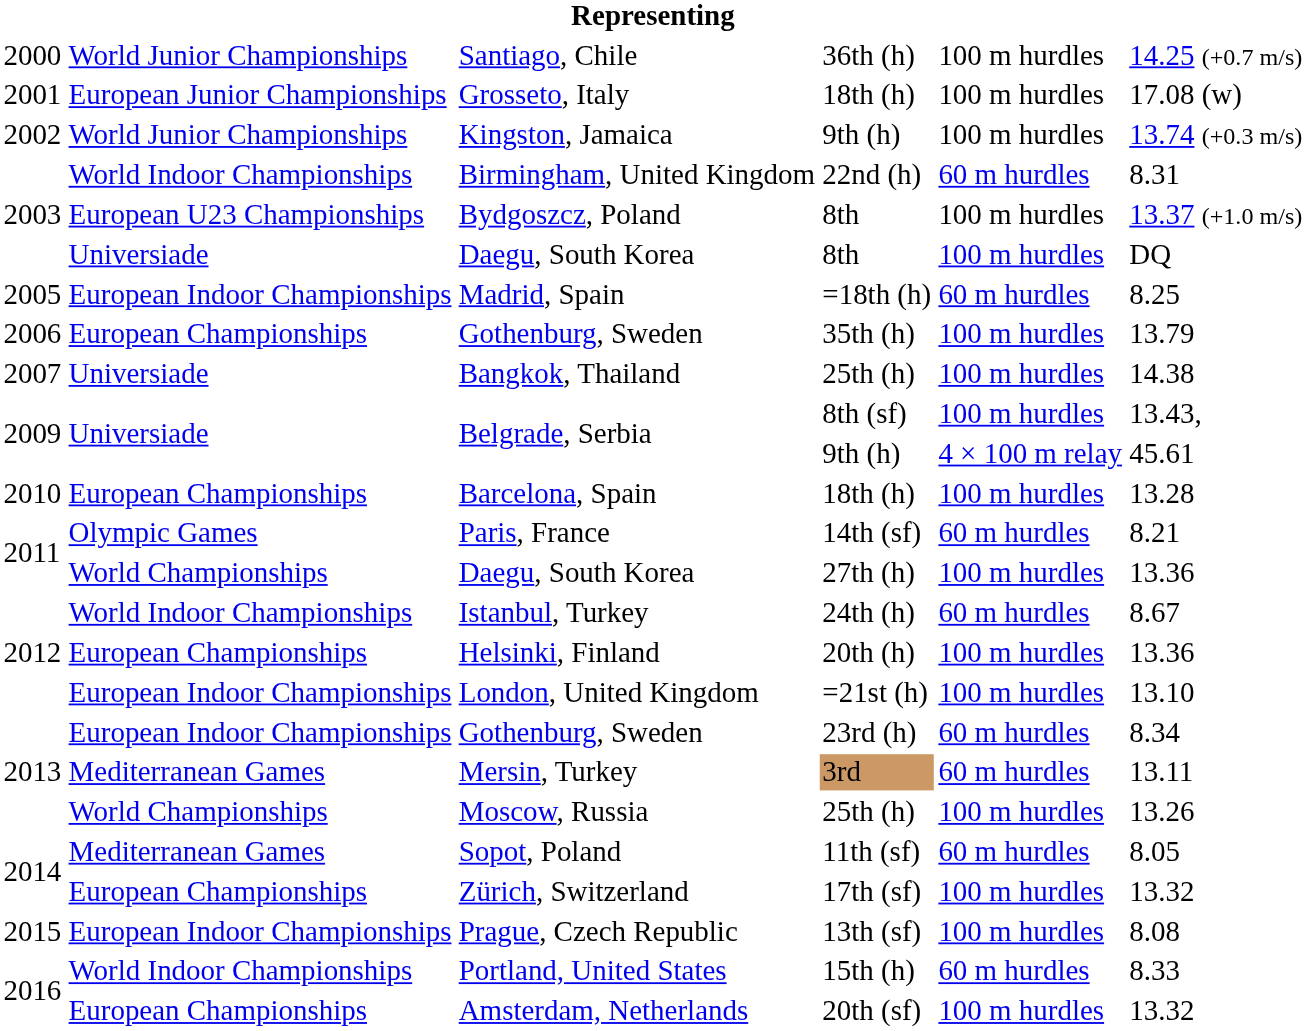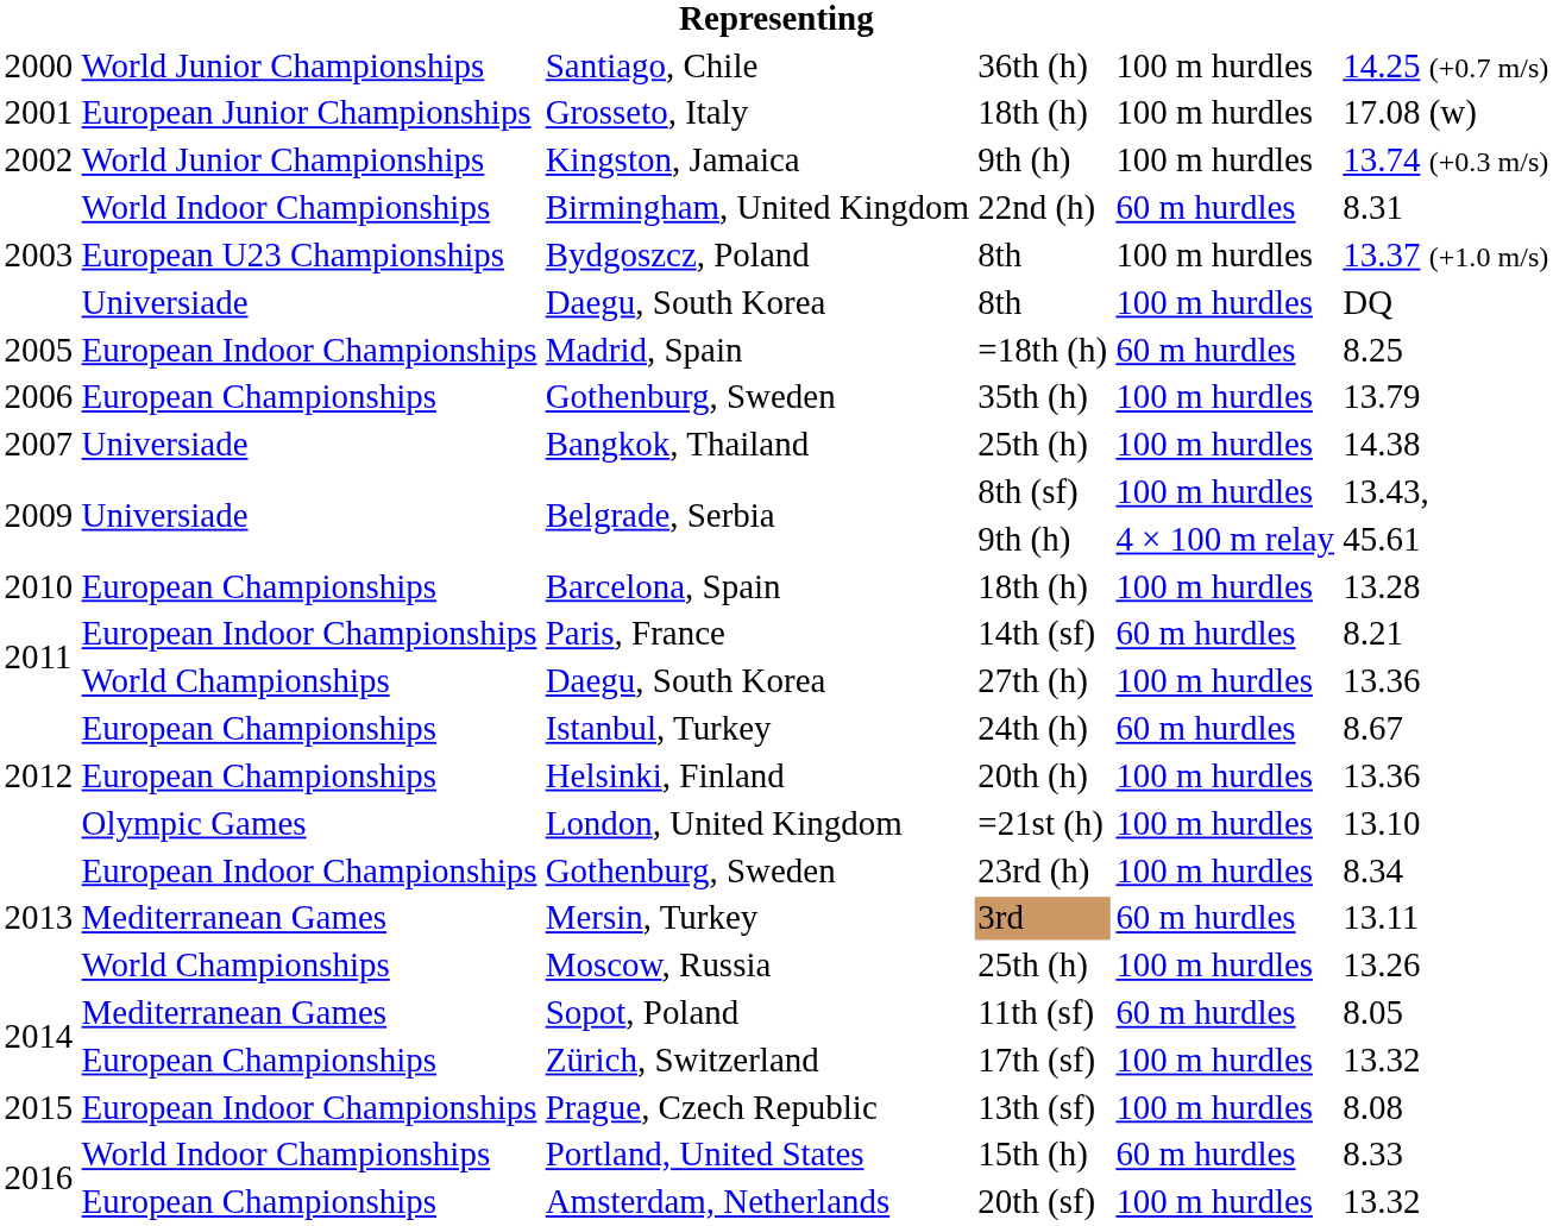 <table>
 <tr>
 <th colspan="6">Representing </th>
 </tr>
 <tr>
 <td>2000</td>
 <td><a href='#'>World Junior Championships</a></td>
 <td><a href='#'>Santiago</a>, Chile</td>
 <td>36th (h)</td>
 <td>100 m hurdles</td>
 <td><a href='#'>14.25</a> <small>(+0.7 m/s)</small></td>
 </tr>
 <tr>
 <td>2001</td>
 <td><a href='#'>European Junior Championships</a></td>
 <td><a href='#'>Grosseto</a>, Italy</td>
 <td>18th (h)</td>
 <td>100 m hurdles</td>
 <td>17.08 (w)</td>
 </tr>
 <tr>
 <td>2002</td>
 <td><a href='#'>World Junior Championships</a></td>
 <td><a href='#'>Kingston</a>, Jamaica</td>
 <td>9th (h)</td>
 <td>100 m hurdles</td>
 <td><a href='#'>13.74</a> <small>(+0.3 m/s)</small> <strong></strong></td>
 </tr>
 <tr>
 <td rowspan="3">2003</td>
 <td><a href='#'>World Indoor Championships</a></td>
 <td><a href='#'>Birmingham</a>, United Kingdom</td>
 <td>22nd (h)</td>
 <td><a href='#'>60 m hurdles</a></td>
 <td>8.31</td>
 </tr>
 <tr>
 <td><a href='#'>European U23 Championships</a></td>
 <td><a href='#'>Bydgoszcz</a>, Poland</td>
 <td>8th</td>
 <td>100 m hurdles</td>
 <td><a href='#'>13.37</a> <small>(+1.0 m/s)</small></td>
 </tr>
 <tr>
 <td><a href='#'>Universiade</a></td>
 <td><a href='#'>Daegu</a>, South Korea</td>
 <td>8th</td>
 <td><a href='#'>100 m hurdles</a></td>
 <td>DQ</td>
 </tr>
 <tr>
 <td>2005</td>
 <td><a href='#'>European Indoor Championships</a></td>
 <td><a href='#'>Madrid</a>, Spain</td>
 <td>=18th (h)</td>
 <td><a href='#'>60 m hurdles</a></td>
 <td>8.25</td>
 </tr>
 <tr>
 <td>2006</td>
 <td><a href='#'>European Championships</a></td>
 <td><a href='#'>Gothenburg</a>, Sweden</td>
 <td>35th (h)</td>
 <td><a href='#'>100 m hurdles</a></td>
 <td>13.79</td>
 </tr>
 <tr>
 <td>2007</td>
 <td><a href='#'>Universiade</a></td>
 <td><a href='#'>Bangkok</a>, Thailand</td>
 <td>25th (h)</td>
 <td><a href='#'>100 m hurdles</a></td>
 <td>14.38</td>
 </tr>
 <tr>
 <td rowspan="2">2009</td>
 <td rowspan="2"><a href='#'>Universiade</a></td>
 <td rowspan="2"><a href='#'>Belgrade</a>, Serbia</td>
 <td>8th (sf)</td>
 <td><a href='#'>100 m hurdles</a></td>
 <td>13.43, <strong></strong></td>
 </tr>
 <tr>
 <td>9th (h)</td>
 <td><a href='#'>4 × 100 m relay</a></td>
 <td>45.61</td>
 </tr>
 <tr>
 <td>2010</td>
 <td><a href='#'>European Championships</a></td>
 <td><a href='#'>Barcelona</a>, Spain</td>
 <td>18th (h)</td>
 <td><a href='#'>100 m hurdles</a></td>
 <td>13.28</td>
 </tr>
 <tr>
 <td rowspan="2">2011</td>
-<td><a href='#'>Olympic Games</a></td>
+<td><a href='#'>European Indoor Championships</a></td>
 <td><a href='#'>Paris</a>, France</td>
 <td>14th (sf)</td>
 <td><a href='#'>60 m hurdles</a></td>
 <td>8.21</td>
 </tr>
 <tr>
 <td><a href='#'>World Championships</a></td>
 <td><a href='#'>Daegu</a>, South Korea</td>
 <td>27th (h)</td>
 <td><a href='#'>100 m hurdles</a></td>
 <td>13.36</td>
 </tr>
 <tr>
 <td rowspan="3">2012</td>
-<td><a href='#'>World Indoor Championships</a></td>
+<td><a href='#'>European Championships</a></td>
 <td><a href='#'>Istanbul</a>, Turkey</td>
 <td>24th (h)</td>
 <td><a href='#'>60 m hurdles</a></td>
 <td>8.67</td>
 </tr>
 <tr>
 <td><a href='#'>European Championships</a></td>
 <td><a href='#'>Helsinki</a>, Finland</td>
 <td>20th (h)</td>
 <td><a href='#'>100 m hurdles</a></td>
 <td>13.36</td>
 </tr>
 <tr>
-<td><a href='#'>European Indoor Championships</a></td>
+<td><a href='#'>Olympic Games</a></td>
 <td><a href='#'>London</a>, United Kingdom</td>
 <td>=21st (h)</td>
 <td><a href='#'>100 m hurdles</a></td>
 <td>13.10</td>
 </tr>
 <tr>
 <td rowspan="3">2013</td>
 <td><a href='#'>European Indoor Championships</a></td>
 <td><a href='#'>Gothenburg</a>, Sweden</td>
 <td>23rd (h)</td>
-<td><a href='#'>60 m hurdles</a></td>
+<td><a href='#'>100 m hurdles</a></td>
 <td>8.34</td>
 </tr>
 <tr>
 <td><a href='#'>Mediterranean Games</a></td>
 <td><a href='#'>Mersin</a>, Turkey</td>
 <td bgcolor=cc9966>3rd</td>
 <td><a href='#'>60 m hurdles</a></td>
 <td>13.11</td>
 </tr>
 <tr>
 <td><a href='#'>World Championships</a></td>
 <td><a href='#'>Moscow</a>, Russia</td>
 <td>25th (h)</td>
 <td><a href='#'>100 m hurdles</a></td>
 <td>13.26</td>
 </tr>
 <tr>
 <td rowspan=2>2014</td>
 <td><a href='#'>Mediterranean Games</a></td>
 <td><a href='#'>Sopot</a>, Poland</td>
 <td>11th (sf)</td>
 <td><a href='#'>60 m hurdles</a></td>
 <td>8.05</td>
 </tr>
 <tr>
 <td><a href='#'>European Championships</a></td>
 <td><a href='#'>Zürich</a>, Switzerland</td>
 <td>17th (sf)</td>
 <td><a href='#'>100 m hurdles</a></td>
 <td>13.32</td>
 </tr>
 <tr>
 <td>2015</td>
 <td><a href='#'>European Indoor Championships</a></td>
 <td><a href='#'>Prague</a>, Czech Republic</td>
 <td>13th (sf)</td>
 <td><a href='#'>100 m hurdles</a></td>
 <td>8.08</td>
 </tr>
 <tr>
 <td rowspan=2>2016</td>
 <td><a href='#'>World Indoor Championships</a></td>
 <td><a href='#'>Portland, United States</a></td>
 <td>15th (h)</td>
 <td><a href='#'>60 m hurdles</a></td>
 <td>8.33</td>
 </tr>
 <tr>
 <td><a href='#'>European Championships</a></td>
 <td><a href='#'>Amsterdam, Netherlands</a></td>
 <td>20th (sf)</td>
 <td><a href='#'>100 m hurdles</a></td>
 <td>13.32</td>
 </tr>
 </table>
